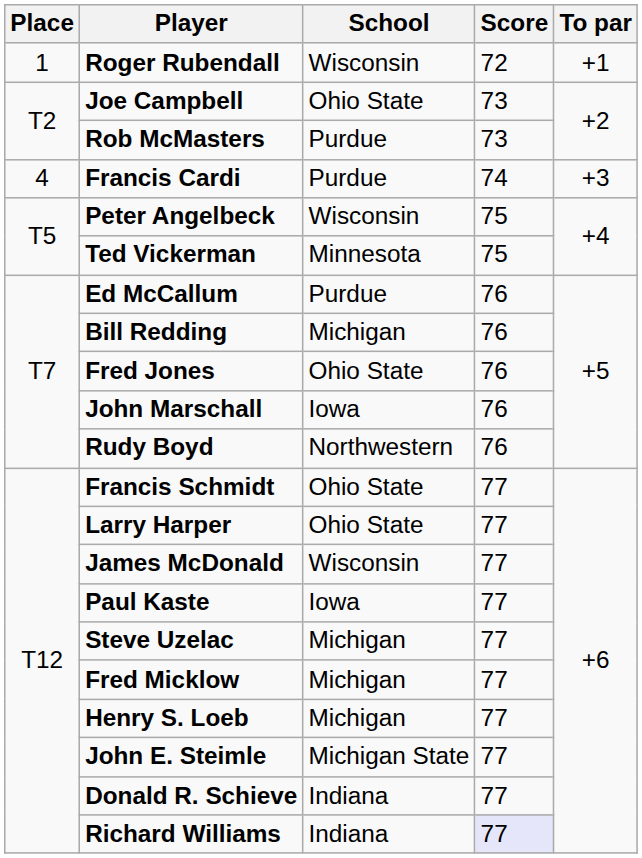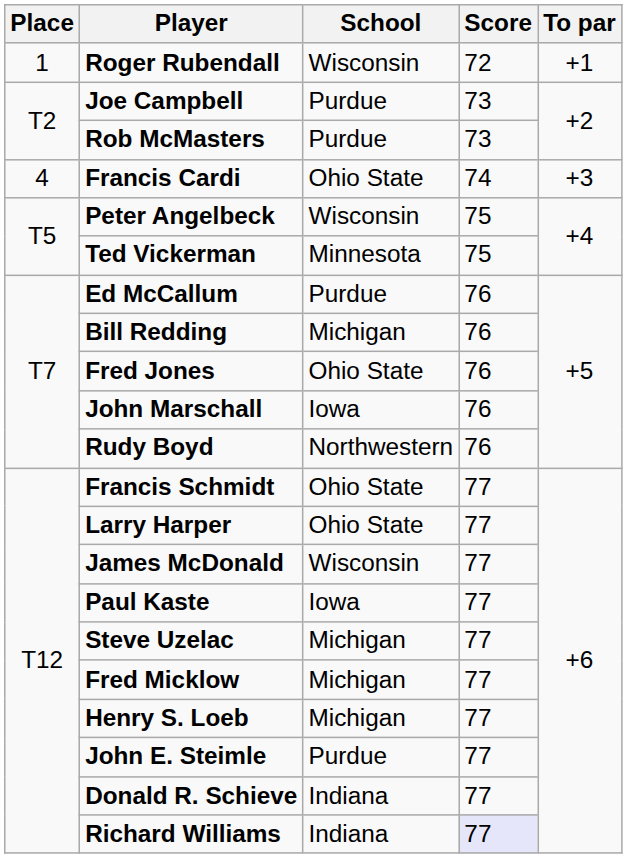 <table class="wikitable">
 <tr>
 <th>Place</th>
 <th>Player</th>
 <th>School</th>
 <th>Score</th>
 <th>To par</th>
 </tr>
 <tr>
 <td align="center">1</td>
 <td><strong>Roger Rubendall</strong></td>
 <td>Wisconsin</td>
 <td>72</td>
 <td align="center">+1</td>
 </tr>
 <tr>
 <td rowspan="2" align="center">T2</td>
 <td><strong>Joe Campbell</strong></td>
-<td>Ohio State</td>
+<td>Purdue</td>
 <td>73</td>
 <td rowspan="2" align="center">+2</td>
 </tr>
 <tr>
 <td><strong>Rob McMasters</strong></td>
 <td>Purdue</td>
 <td>73</td>
 </tr>
 <tr>
 <td align="center">4</td>
 <td><strong>Francis Cardi</strong></td>
-<td>Purdue</td>
+<td>Ohio State</td>
 <td>74</td>
 <td align="center">+3</td>
 </tr>
 <tr>
 <td rowspan="2" align="center">T5</td>
 <td><strong>Peter Angelbeck</strong></td>
 <td>Wisconsin</td>
 <td>75</td>
 <td rowspan="2" align="center">+4</td>
 </tr>
 <tr>
 <td><strong>Ted Vickerman</strong></td>
 <td>Minnesota</td>
 <td>75</td>
 </tr>
 <tr>
 <td rowspan="5" align="center">T7</td>
 <td><strong>Ed McCallum</strong></td>
 <td>Purdue</td>
 <td>76</td>
 <td rowspan="5" align="center">+5</td>
 </tr>
 <tr>
 <td><strong>Bill Redding</strong></td>
 <td>Michigan</td>
 <td>76</td>
 </tr>
 <tr>
 <td><strong>Fred Jones</strong></td>
 <td>Ohio State</td>
 <td>76</td>
 </tr>
 <tr>
 <td><strong>John Marschall</strong></td>
 <td>Iowa</td>
 <td>76</td>
 </tr>
 <tr>
 <td><strong>Rudy Boyd</strong></td>
 <td>Northwestern</td>
 <td>76</td>
 </tr>
 <tr>
 <td rowspan="10" align="center">T12</td>
 <td><strong>Francis Schmidt</strong></td>
 <td>Ohio State</td>
 <td>77</td>
 <td rowspan="10" align="center">+6</td>
 </tr>
 <tr>
 <td><strong>Larry Harper</strong></td>
 <td>Ohio State</td>
 <td>77</td>
 </tr>
 <tr>
 <td><strong>James McDonald</strong></td>
 <td>Wisconsin</td>
 <td>77</td>
 </tr>
 <tr>
 <td><strong>Paul Kaste</strong></td>
 <td>Iowa</td>
 <td>77</td>
 </tr>
 <tr>
 <td><strong>Steve Uzelac</strong></td>
 <td>Michigan</td>
 <td>77</td>
 </tr>
 <tr>
 <td><strong>Fred Micklow</strong></td>
 <td>Michigan</td>
 <td>77</td>
 </tr>
 <tr>
 <td><strong>Henry S. Loeb</strong></td>
 <td>Michigan</td>
 <td>77</td>
 </tr>
 <tr>
 <td><strong>John E. Steimle</strong></td>
-<td>Michigan State</td>
+<td>Purdue</td>
 <td>77</td>
 </tr>
 <tr>
 <td><strong>Donald R. Schieve</strong></td>
 <td>Indiana</td>
 <td>77</td>
 </tr>
 <tr>
 <td><strong>Richard Williams</strong></td>
 <td>Indiana</td>
 <td style="background: lavender;">77</td>
 </tr>
 </table>
